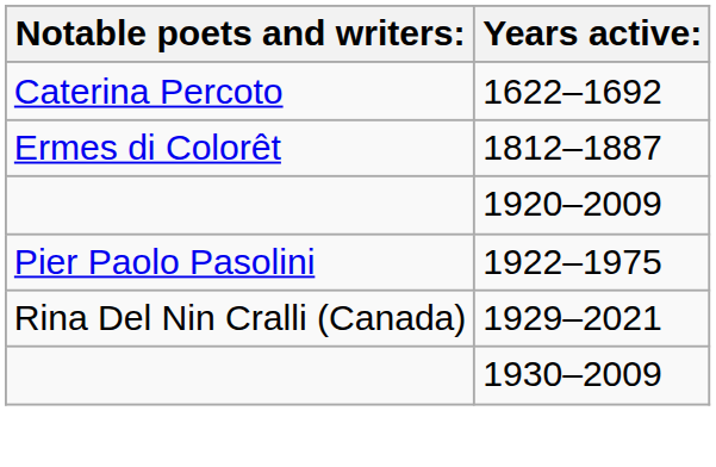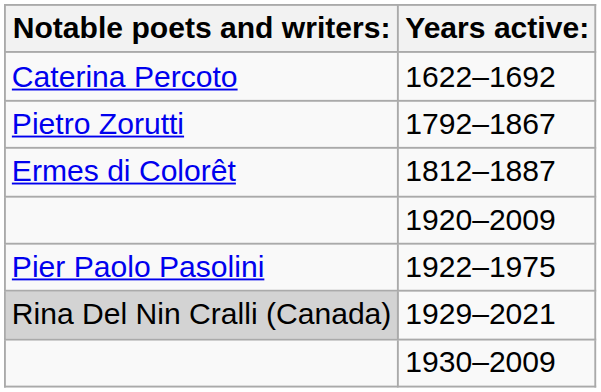 <table class="wikitable">
 <tr>
 <th>Notable poets and writers:</th>
 <th>Years active:</th>
 </tr>
 <tr>
 <td><a href='#'>Caterina Percoto</a></td>
 <td>1622–1692</td>
+</tr>
+<tr>
+<td><a href='#'>Pietro Zorutti</a></td>
+<td>1792–1867</td>
 </tr>
 <tr>
 <td><a href='#'>Ermes di Colorêt</a></td>
 <td>1812–1887</td>
 </tr>
 <tr>
 <td></td>
 <td>1920–2009</td>
 </tr>
 <tr>
 <td><a href='#'>Pier Paolo Pasolini</a></td>
 <td>1922–1975</td>
 </tr>
 <tr>
-<td>Rina Del Nin Cralli (Canada)</td>
+<td style="background: lightgrey;">Rina Del Nin Cralli (Canada)</td>
 <td>1929–2021</td>
 </tr>
 <tr>
 <td></td>
 <td>1930–2009</td>
 </tr>
 </table>
